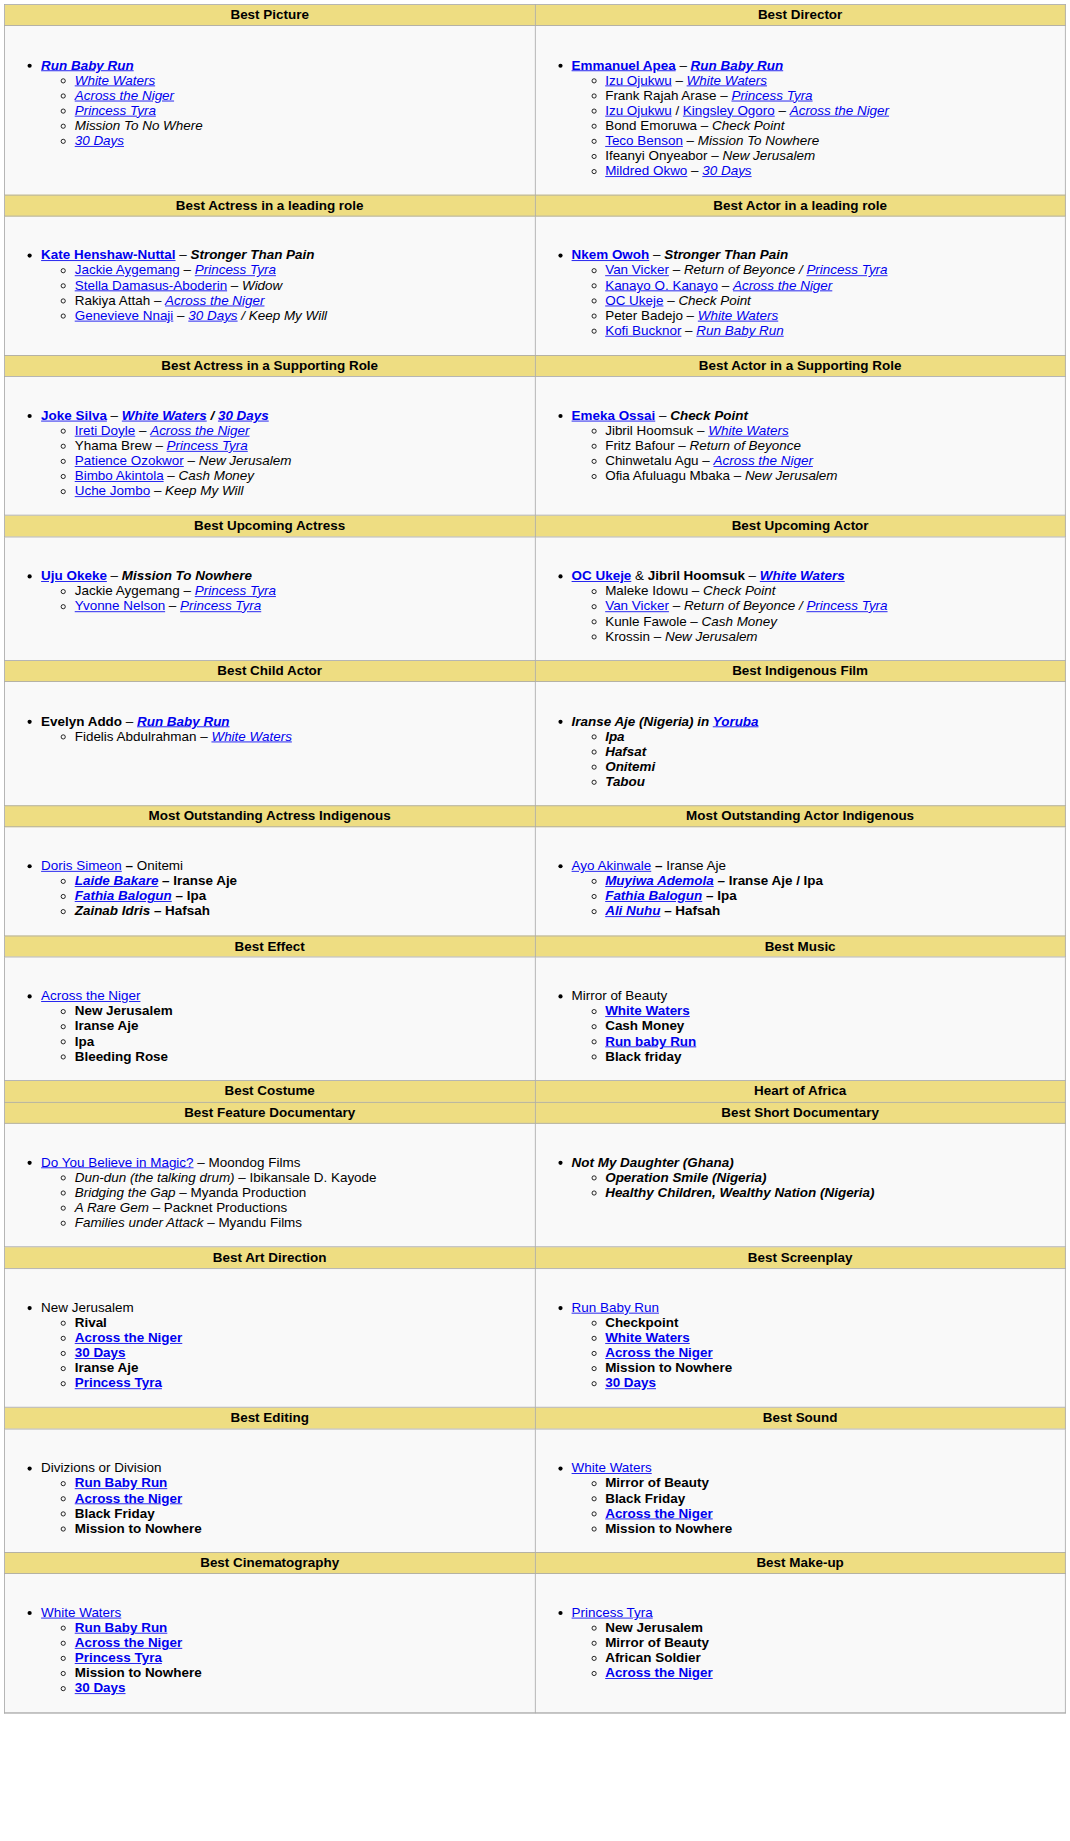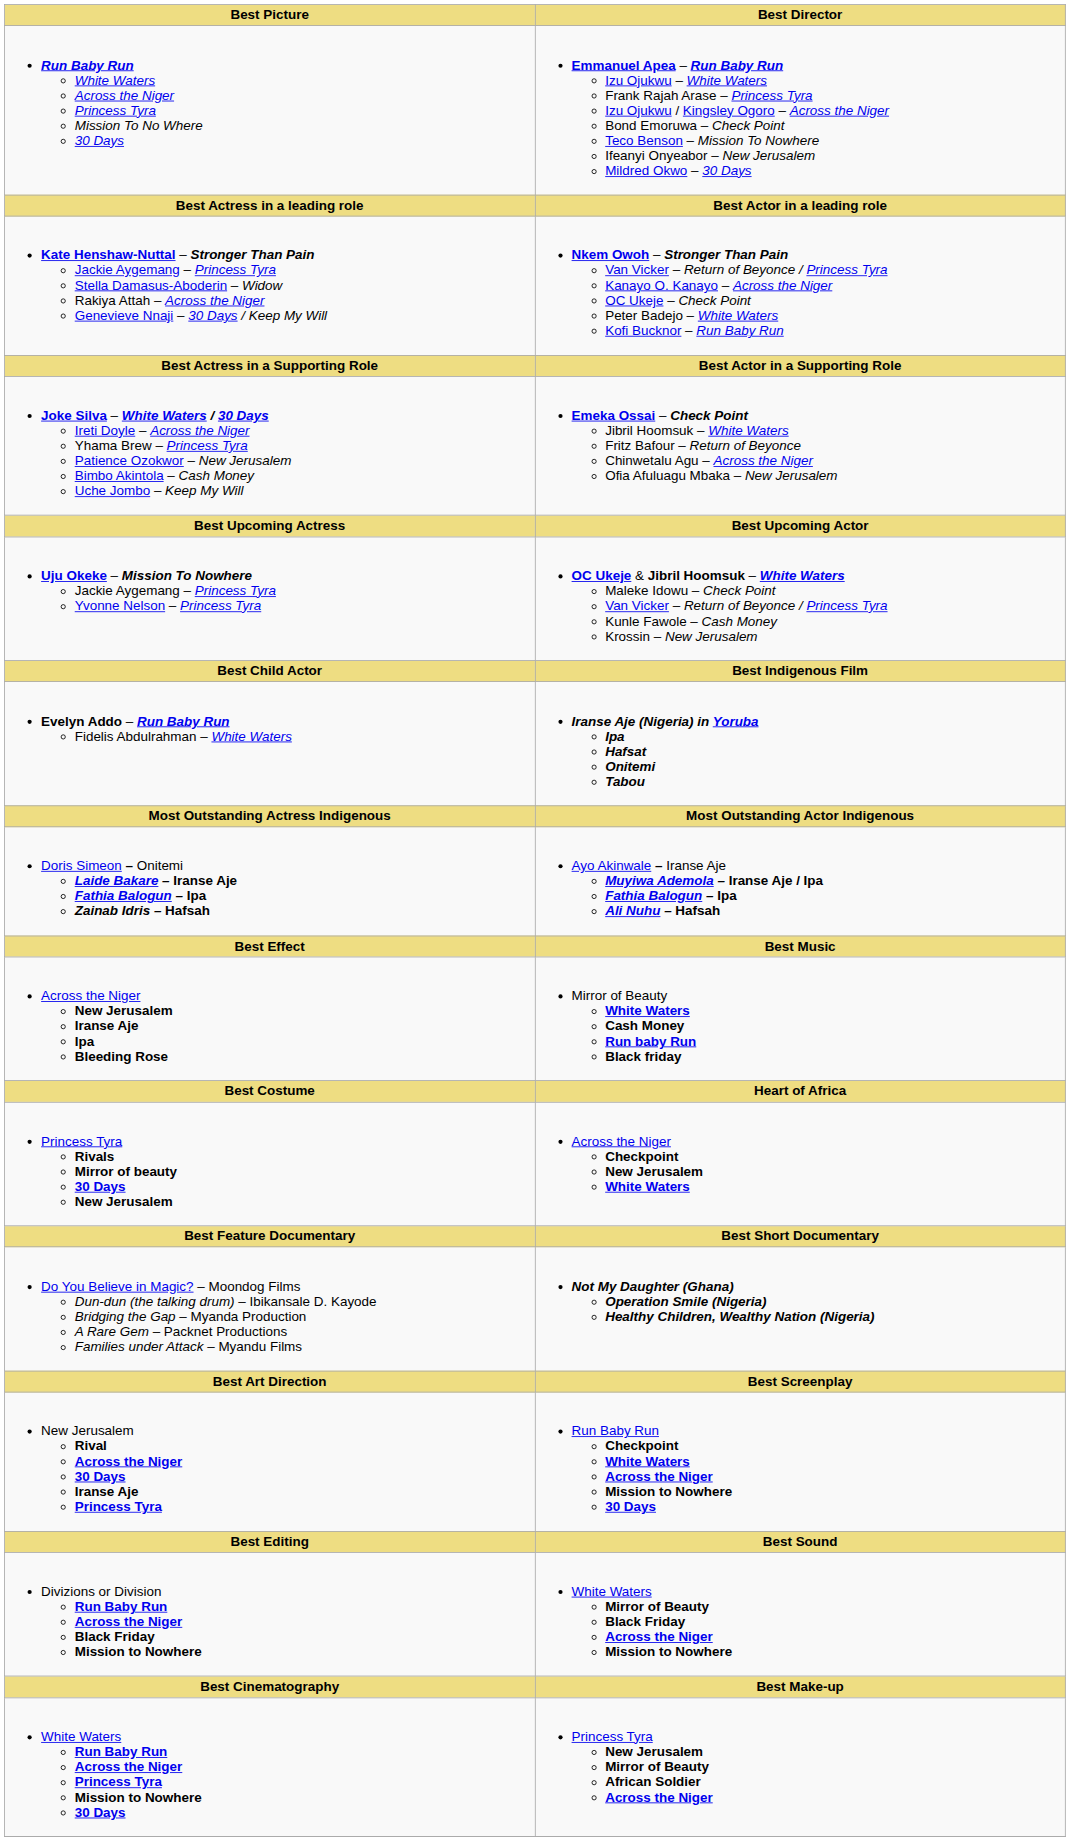 <table class=wikitable style="width:100%">
 <tr>
 <th style="background:#EEDD82;" width=50%>Best Picture</th>
 <th style="background:#EEDD82;" width=50%>Best Director</th>
 </tr>
 <tr>
 <td valign="top"><br><ul><li><strong><em><a href='#'>Run Baby Run</a></em></strong><ul><li><em><a href='#'>White Waters</a></em></li><li><em><a href='#'>Across the Niger</a></em></li><li><em><a href='#'>Princess Tyra</a></em></li><li><em>Mission To No Where</em></li><li><em><a href='#'>30 Days</a></em></li></ul></li></ul></td>
 <td valign="top"><br><ul><li><strong><a href='#'>Emmanuel Apea</a></strong> – <strong><em><a href='#'>Run Baby Run</a></em></strong><ul><li><a href='#'>Izu Ojukwu</a> – <em><a href='#'>White Waters</a></em></li><li>Frank Rajah Arase – <em><a href='#'>Princess Tyra</a></em></li><li><a href='#'>Izu Ojukwu</a> / <a href='#'>Kingsley Ogoro</a> – <em><a href='#'>Across the Niger</a></em></li><li>Bond Emoruwa – <em>Check Point</em></li><li><a href='#'>Teco Benson</a> – <em>Mission To Nowhere</em></li><li>Ifeanyi Onyeabor – <em>New Jerusalem</em></li><li><a href='#'>Mildred Okwo</a> – <em><a href='#'>30 Days</a></em></li></ul></li></ul></td>
 </tr>
 <tr>
 <th style="background:#EEDD82;" width=50%>Best Actress in a leading role</th>
 <th style="background:#EEDD82;" width=50%>Best Actor in a leading role</th>
 </tr>
 <tr>
 <td valign="top"><br><ul><li><strong><a href='#'>Kate Henshaw-Nuttal</a></strong> – <strong><em>Stronger Than Pain</em></strong><ul><li><a href='#'>Jackie Aygemang</a> – <em><a href='#'>Princess Tyra</a></em></li><li><a href='#'>Stella Damasus-Aboderin</a> – <em>Widow</em></li><li>Rakiya Attah – <em><a href='#'>Across the Niger</a></em></li><li><a href='#'>Genevieve Nnaji</a> – <em><a href='#'>30 Days</a> / Keep My Will</em></li></ul></li></ul></td>
 <td valign="top"><br><ul><li><strong><a href='#'>Nkem Owoh</a></strong> – <strong><em>Stronger Than Pain</em></strong><ul><li><a href='#'>Van Vicker</a> – <em>Return of Beyonce / <a href='#'>Princess Tyra</a></em></li><li><a href='#'>Kanayo O. Kanayo</a> – <em><a href='#'>Across the Niger</a></em></li><li><a href='#'>OC Ukeje</a> – <em>Check Point</em></li><li>Peter Badejo – <em><a href='#'>White Waters</a></em></li><li><a href='#'>Kofi Bucknor</a> – <em><a href='#'>Run Baby Run</a></em></li></ul></li></ul></td>
 </tr>
 <tr>
 <th style="background:#EEDD82;" width=50%>Best Actress in a Supporting Role</th>
 <th style="background:#EEDD82;" width=50%>Best Actor in a Supporting Role</th>
 </tr>
 <tr>
 <td valign="top"><br><ul><li><strong><a href='#'>Joke Silva</a></strong> – <strong><em><a href='#'>White Waters</a> / <a href='#'>30 Days</a></em></strong><ul><li><a href='#'>Ireti Doyle</a> – <em><a href='#'>Across the Niger</a></em></li><li>Yhama Brew – <em><a href='#'>Princess Tyra</a></em></li><li><a href='#'>Patience Ozokwor</a> – <em>New Jerusalem</em></li><li><a href='#'>Bimbo Akintola</a> – <em>Cash Money</em></li><li><a href='#'>Uche Jombo</a> – <em>Keep My Will</em></li></ul></li></ul></td>
 <td valign="top"><br><ul><li><strong><a href='#'>Emeka Ossai</a></strong> – <strong><em>Check Point</em></strong><ul><li>Jibril Hoomsuk – <em><a href='#'>White Waters</a></em></li><li>Fritz Bafour – <em>Return of Beyonce</em></li><li>Chinwetalu Agu – <em><a href='#'>Across the Niger</a></em></li><li>Ofia Afuluagu Mbaka – <em>New Jerusalem</em></li></ul></li></ul></td>
 </tr>
 <tr>
 <th style="background:#EEDD82;" width=50%>Best Upcoming Actress</th>
 <th style="background:#EEDD82;" width=50%>Best Upcoming Actor</th>
 </tr>
 <tr>
 <td valign="top"><br><ul><li><strong><a href='#'>Uju Okeke</a></strong> – <strong><em>Mission To Nowhere</em></strong><ul><li>Jackie Aygemang – <em><a href='#'>Princess Tyra</a></em></li><li><a href='#'>Yvonne Nelson</a> – <em><a href='#'>Princess Tyra</a></em></li></ul></li></ul></td>
 <td valign="top"><br><ul><li><strong><a href='#'>OC Ukeje</a></strong> & <strong>Jibril Hoomsuk</strong> – <strong><em><a href='#'>White Waters</a></em></strong><ul><li>Maleke Idowu – <em>Check Point</em></li><li><a href='#'>Van Vicker</a> – <em>Return of Beyonce / <a href='#'>Princess Tyra</a></em></li><li>Kunle Fawole – <em>Cash Money</em></li><li>Krossin – <em>New Jerusalem</em></li></ul></li></ul></td>
 </tr>
 <tr>
 <th style="background:#EEDD82;" width=50%>Best Child Actor</th>
 <th style="background:#EEDD82;" width=50%>Best Indigenous Film</th>
 </tr>
 <tr>
 <td valign="top"><br><ul><li><strong>Evelyn Addo</strong> – <strong><em><a href='#'>Run Baby Run</a></em></strong><ul><li>Fidelis Abdulrahman – <em><a href='#'>White Waters</a></em></li></ul></li></ul></td>
 <td valign="top"><br><ul><li><strong><em>Iranse Aje<em> (Nigeria) in <a href='#'>Yoruba</a><strong><ul><li></em>Ipa<em></li><li></em>Hafsat<em></li><li></em>Onitemi<em></li><li></em>Tabou<em></li></ul></li></ul></td>
 </tr>
 <tr>
 <th style="background:#EEDD82;" width=50%>Most Outstanding Actress Indigenous</th>
 <th style="background:#EEDD82;" width=50%>Most Outstanding Actor Indigenous</th>
 </tr>
 <tr>
 <td valign="top"><br><ul><li></strong><a href='#'>Doris Simeon</a><strong> – </em></strong>Onitemi<strong><em><ul><li><a href='#'>Laide Bakare</a> – </em>Iranse Aje<em></li><li><a href='#'>Fathia Balogun</a> – </em>Ipa<em></li><li>Zainab Idris – </em>Hafsah<em></li></ul></li></ul></td>
 <td valign="top"><br><ul><li></strong><a href='#'>Ayo Akinwale</a><strong> – </em></strong>Iranse Aje<strong><em><ul><li><a href='#'>Muyiwa Ademola</a> – </em>Iranse Aje / Ipa<em></li><li><a href='#'>Fathia Balogun</a> – </em>Ipa<em></li><li><a href='#'>Ali Nuhu</a> – </em>Hafsah<em></li></ul></li></ul></td>
 </tr>
 <tr>
 <th style="background:#EEDD82;" width=50%>Best Effect</th>
 <th style="background:#EEDD82;" width=50%>Best Music</th>
 </tr>
 <tr>
 <td valign="top"><br><ul><li></em></strong><a href='#'>Across the Niger</a><strong><em><ul><li></em>New Jerusalem<em></li><li></em>Iranse Aje<em></li><li></em>Ipa<em></li><li></em>Bleeding Rose<em></li></ul></li></ul></td>
 <td valign="top"><br><ul><li></em></strong>Mirror of Beauty<strong><em><ul><li></em><a href='#'>White Waters</a><em></li><li></em>Cash Money<em></li><li></em><a href='#'>Run baby Run</a><em></li><li></em>Black friday<em></li></ul></li></ul></td>
 </tr>
 <tr>
 <th style="background:#EEDD82;" width=50%>Best Costume</th>
 <th style="background:#EEDD82;" width=50%>Heart of Africa</th>
 </tr>
 <tr>
+<td valign="top"><br><ul><li></em></strong><a href='#'>Princess Tyra</a><strong><em><ul><li></em>Rivals<em></li><li></em>Mirror of beauty<em></li><li></em><a href='#'>30 Days</a><em></li><li></em>New Jerusalem<em></li></ul></li></ul></td>
+<td valign="top"><br><ul><li></em></strong><a href='#'>Across the Niger</a><strong><em><ul><li></em>Checkpoint<em></li><li></em>New Jerusalem<em></li><li></em><a href='#'>White Waters</a><em></li></ul></li></ul></td>
+</tr>
+<tr>
 <th style="background:#EEDD82;" width=50%>Best Feature Documentary</th>
 <th style="background:#EEDD82;" width=50%>Best Short Documentary</th>
 </tr>
 <tr>
 <td valign="top"><br><ul><li></em></strong><a href='#'>Do You Believe in Magic?</a></em> – Moondog Films</strong><ul><li><em>Dun-dun (the talking drum)</em> – Ibikansale D. Kayode</li><li><em>Bridging the Gap</em> – Myanda Production</li><li><em>A Rare Gem</em> – Packnet Productions</li><li><em>Families under Attack</em> – Myandu Films</li></ul></li></ul></td>
 <td valign="top"><br><ul><li><strong><em>Not My Daughter<em> (Ghana)<strong><ul><li></em>Operation Smile (Nigeria)<em></li><li></em>Healthy Children, Wealthy Nation<em> (Nigeria)</li></ul></li></ul></td>
 </tr>
 <tr>
 <th style="background:#EEDD82;" width=50%>Best Art Direction</th>
 <th style="background:#EEDD82;" width=50%>Best Screenplay</th>
 </tr>
 <tr>
 <td valign="top"><br><ul><li></em></strong>New Jerusalem<strong><em><ul><li></em>Rival<em></li><li></em><a href='#'>Across the Niger</a><em></li><li></em> <a href='#'>30 Days</a><em></li><li></em>Iranse Aje<em></li><li></em><a href='#'>Princess Tyra</a><em></li></ul></li></ul></td>
 <td valign="top"><br><ul><li></em></strong><a href='#'>Run Baby Run</a><strong><em><ul><li></em>Checkpoint<em></li><li></em><a href='#'>White Waters</a><em></li><li></em><a href='#'>Across the Niger</a><em></li><li></em>Mission to Nowhere<em></li><li></em><a href='#'>30 Days</a><em></li></ul></li></ul></td>
 </tr>
 <tr>
 <th style="background:#EEDD82;" width=50%>Best Editing</th>
 <th style="background:#EEDD82;" width=50%>Best Sound</th>
 </tr>
 <tr>
 <td valign="top"><br><ul><li></em></strong>Divizions or Division<strong><em><ul><li></em><a href='#'>Run Baby Run</a><em></li><li></em><a href='#'>Across the Niger</a><em></li><li></em>Black Friday<em></li><li></em>Mission to Nowhere<em></li></ul></li></ul></td>
 <td valign="top"><br><ul><li></em></strong><a href='#'>White Waters</a><strong><em><ul><li></em>Mirror of Beauty<em></li><li></em>Black Friday<em></li><li></em><a href='#'>Across the Niger</a><em></li><li></em>Mission to Nowhere<em></li></ul></li></ul></td>
 </tr>
 <tr>
 <th style="background:#EEDD82;" width=50%>Best Cinematography</th>
 <th style="background:#EEDD82;" width=50%>Best Make-up</th>
 </tr>
 <tr>
 <td valign="top"><br><ul><li></em></strong><a href='#'>White Waters</a><strong><em><ul><li></em><a href='#'>Run Baby Run</a><em></li><li></em><a href='#'>Across the Niger</a><em></li><li></em><a href='#'>Princess Tyra</a><em></li><li></em>Mission to Nowhere<em></li><li></em> <a href='#'>30 Days</a><em></li></ul></li></ul></td>
 <td valign="top"><br><ul><li></em></strong><a href='#'>Princess Tyra</a><strong><em><ul><li></em>New Jerusalem<em></li><li></em>Mirror of Beauty<em></li><li></em>African Soldier<em></li><li></em><a href='#'>Across the Niger</a><em></li></ul></li></ul></td>
 </tr>
 <tr>
 </tr>
 </table>
